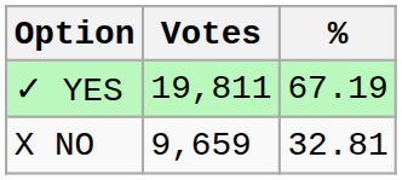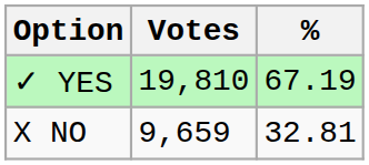 <table class="wikitable">
 <tr>
 <th>Option</th>
 <th>Votes</th>
 <th>%</th>
 </tr>
 <tr>
 <td style=background:#bbf8be>✓ YES</td>
-<td style=background:#bbf8be>19,811</td>
+<td style=background:#bbf8be>19,810</td>
 <td style=background:#bbf8be>67.19</td>
 </tr>
 <tr>
 <td>X NO</td>
 <td>9,659</td>
 <td>32.81</td>
 </tr>
 </table>
